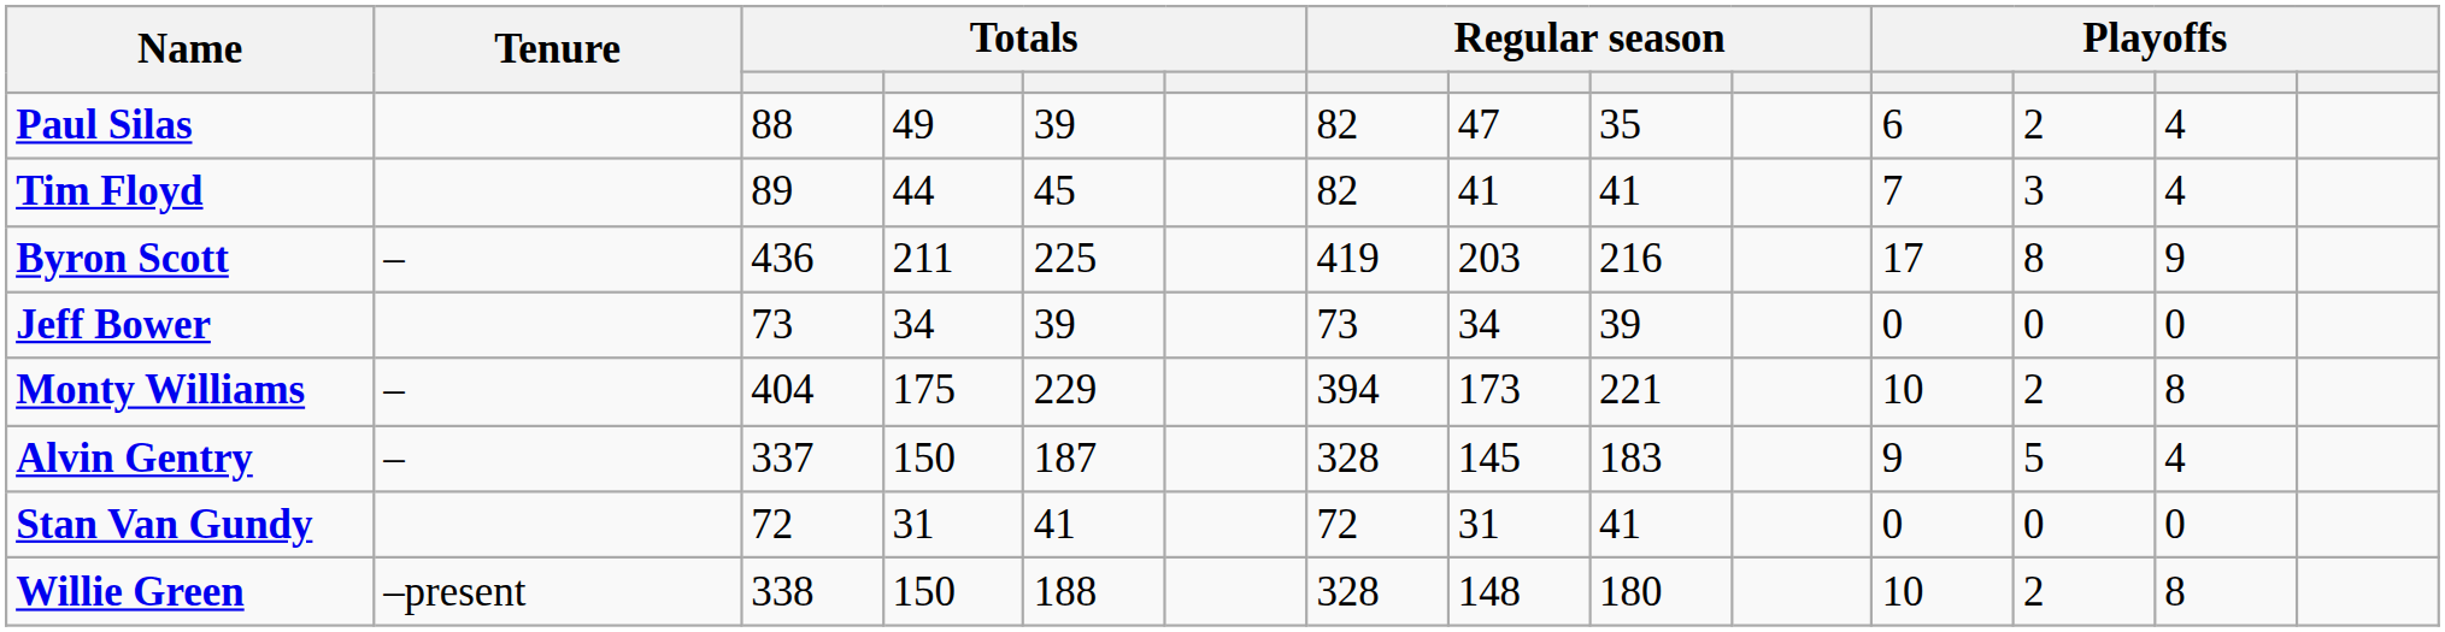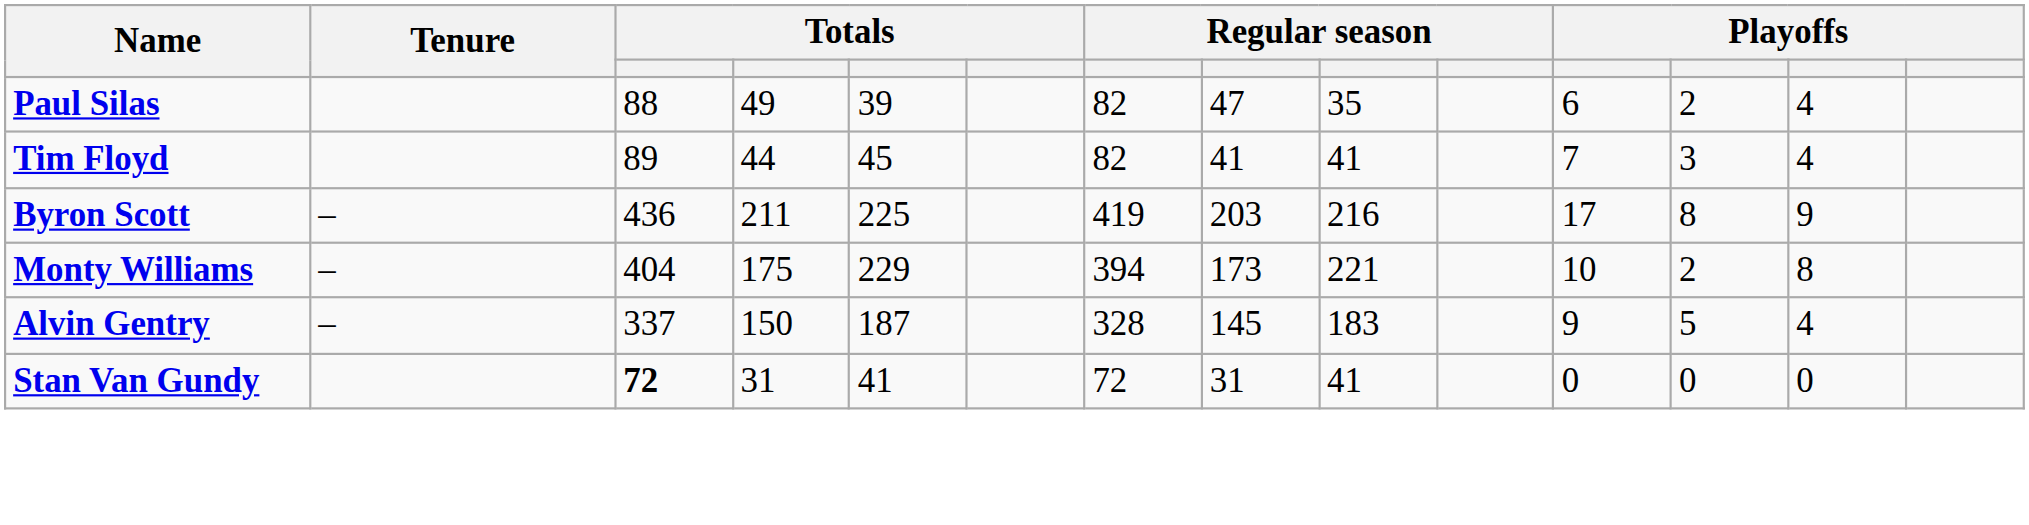 <table class="wikitable sortable">
 <tr>
 <th style="width:13%;" rowspan="2">Name</th>
 <th style="width:13%;" rowspan="2">Tenure</th>
 <th style="width:18%;" colspan="4">Totals</th>
 <th style="width:18%;" colspan="4">Regular season</th>
 <th style="width:18%;" colspan="4">Playoffs</th>
 </tr>
 <tr>
 <th></th>
 <th></th>
 <th></th>
 <th></th>
 <th></th>
 <th></th>
 <th></th>
 <th></th>
 <th></th>
 <th></th>
 <th></th>
 <th></th>
 </tr>
 <tr>
 <td><strong><a href='#'>Paul Silas</a></strong></td>
 <td></td>
 <td style="width:5%;">88</td>
 <td style="width:5%;">49</td>
 <td style="width:5%;">39</td>
 <td style="width:5%;"></td>
 <td style="width:5%;">82</td>
 <td style="width:5%;">47</td>
 <td style="width:5%;">35</td>
 <td style="width:5%;"></td>
 <td style="width:5%;">6</td>
 <td style="width:5%;">2</td>
 <td style="width:5%;">4</td>
 <td style="width:5%;"></td>
 </tr>
 <tr>
 <td><strong><a href='#'>Tim Floyd</a></strong></td>
 <td></td>
 <td style="width:5%;">89</td>
 <td style="width:5%;">44</td>
 <td style="width:5%;">45</td>
 <td style="width:5%;"></td>
 <td style="width:5%;">82</td>
 <td style="width:5%;">41</td>
 <td style="width:5%;">41</td>
 <td style="width:5%;"></td>
 <td style="width:5%;">7</td>
 <td style="width:5%;">3</td>
 <td style="width:5%;">4</td>
 <td style="width:5%;"></td>
 </tr>
 <tr>
 <td><strong><a href='#'>Byron Scott</a></strong></td>
 <td>–</td>
 <td style="width:5%;">436</td>
 <td style="width:5%;">211</td>
 <td style="width:5%;">225</td>
 <td style="width:5%;"></td>
 <td style="width:5%;">419</td>
 <td style="width:5%;">203</td>
 <td style="width:5%;">216</td>
 <td style="width:5%;"></td>
 <td style="width:5%;">17</td>
 <td style="width:5%;">8</td>
 <td style="width:5%;">9</td>
 <td style="width:5%;"></td>
 </tr>
 <tr>
-<td><strong><a href='#'>Jeff Bower</a></strong></td>
-<td></td>
-<td style="width:5%;">73</td>
-<td style="width:5%;">34</td>
-<td style="width:5%;">39</td>
-<td style="width:5%;"></td>
-<td style="width:5%;">73</td>
-<td style="width:5%;">34</td>
-<td style="width:5%;">39</td>
-<td style="width:5%;"></td>
-<td style="width:5%;">0</td>
-<td style="width:5%;">0</td>
-<td style="width:5%;">0</td>
-<td style="width:5%;"></td>
-</tr>
-<tr>
 <td><strong><a href='#'>Monty Williams</a></strong></td>
 <td>–</td>
 <td style="width:5%;">404</td>
 <td style="width:5%;">175</td>
 <td style="width:5%;">229</td>
 <td style="width:5%;"></td>
 <td style="width:5%;">394</td>
 <td style="width:5%;">173</td>
 <td style="width:5%;">221</td>
 <td style="width:5%;"></td>
 <td style="width:5%;">10</td>
 <td style="width:5%;">2</td>
 <td style="width:5%;">8</td>
 <td style="width:5%;"></td>
 </tr>
 <tr>
 <td><strong><a href='#'>Alvin Gentry</a></strong></td>
 <td>–</td>
 <td style="width:5%;">337</td>
 <td style="width:5%;">150</td>
 <td style="width:5%;">187</td>
 <td style="width:5%;"></td>
 <td style="width:5%;">328</td>
 <td style="width:5%;">145</td>
 <td style="width:5%;">183</td>
 <td style="width:5%;"></td>
 <td style="width:5%;">9</td>
 <td style="width:5%;">5</td>
 <td style="width:5%;">4</td>
 <td style="width:5%;"></td>
 </tr>
 <tr>
 <td><strong><a href='#'>Stan Van Gundy</a></strong></td>
 <td></td>
-<td style="width:5%;">72</td>
+<td style="width:5%;"><strong>72</strong></td>
 <td style="width:5%;">31</td>
 <td style="width:5%;">41</td>
 <td style="width:5%;"></td>
 <td style="width:5%;">72</td>
 <td style="width:5%;">31</td>
 <td style="width:5%;">41</td>
 <td style="width:5%;"></td>
 <td style="width:5%;">0</td>
 <td style="width:5%;">0</td>
 <td style="width:5%;">0</td>
 <td style="width:5%;"></td>
 </tr>
-<tr>
-<td><strong><a href='#'>Willie Green</a></strong></td>
-<td>–present</td>
-<td style="width:5%;">338</td>
-<td style="width:5%;">150</td>
-<td style="width:5%;">188</td>
-<td style="width:5%;"></td>
-<td style="width:5%;">328</td>
-<td style="width:5%;">148</td>
-<td style="width:5%;">180</td>
-<td style="width:5%;"></td>
-<td style="width:5%;">10</td>
-<td style="width:5%;">2</td>
-<td style="width:5%;">8</td>
-<td style="width:5%;"></td>
-</tr>
 </table>
